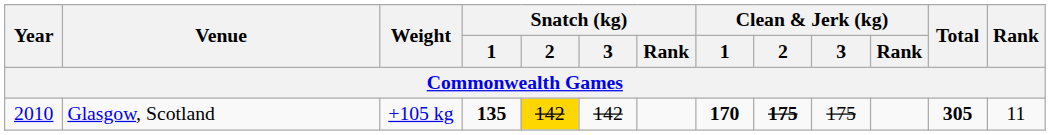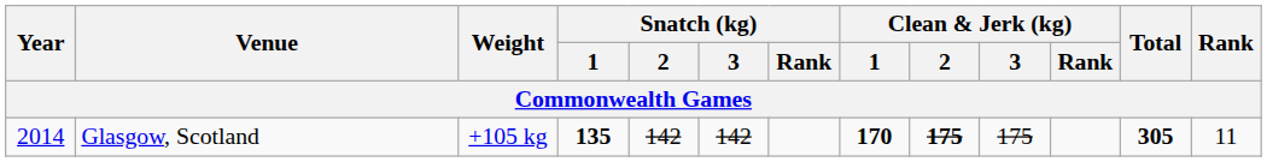 <table class = "wikitable" style="text-align:center;">
 <tr>
 <th rowspan=2 width=40>Year</th>
 <th rowspan=2 width=250>Venue</th>
 <th rowspan=2 width=60>Weight</th>
 <th colspan=4>Snatch (kg)</th>
 <th colspan=4>Clean & Jerk (kg)</th>
 <th rowspan=2 width=40>Total</th>
 <th rowspan=2 width=40>Rank</th>
 </tr>
 <tr>
 <th width=40>1</th>
 <th width=40>2</th>
 <th width=40>3</th>
 <th width=40>Rank</th>
 <th width=40>1</th>
 <th width=40>2</th>
 <th width=40>3</th>
 <th width=40>Rank</th>
 </tr>
 <tr>
 <th colspan=13><a href='#'>Commonwealth Games</a></th>
 </tr>
 <tr>
-<td><a href='#'>2010</a></td>
+<td><a href='#'>2014</a></td>
 <td align=left> <a href='#'>Glasgow</a>, Scotland</td>
 <td><a href='#'>+105 kg</a></td>
 <td><strong>135</strong></td>
-<td style="background: gold;"><s>142</s></td>
+<td><s>142</s></td>
 <td><s>142</s></td>
 <td></td>
 <td><strong>170</strong></td>
 <td><strong><s>175</s></strong></td>
 <td><s>175</s></td>
 <td></td>
 <td><strong>305</strong></td>
 <td>11</td>
 </tr>
 </table>
